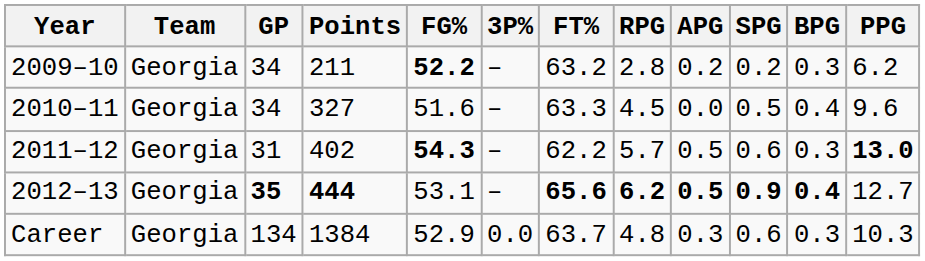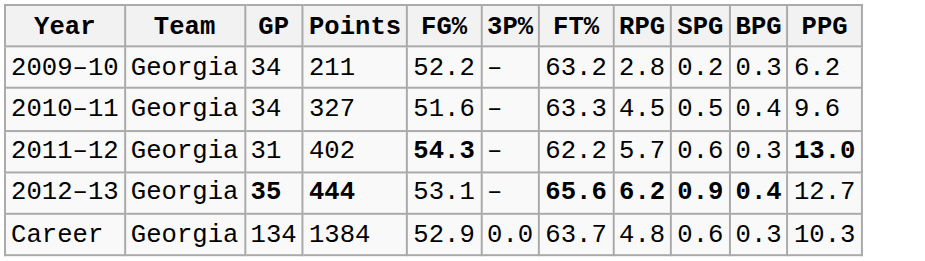 <table class="wikitable">
 <tr>
 <th>Year</th>
 <th>Team</th>
 <th>GP</th>
 <th>Points</th>
 <th>FG%</th>
 <th>3P%</th>
 <th>FT%</th>
 <th>RPG</th>
-<th>APG</th>
 <th>SPG</th>
 <th>BPG</th>
 <th>PPG</th>
 </tr>
 <tr>
 <td>2009–10</td>
 <td>Georgia</td>
 <td>34</td>
 <td>211</td>
-<td><strong>52.2</strong></td>
+<td>52.2</td>
 <td>–</td>
 <td>63.2</td>
 <td>2.8</td>
-<td>0.2</td>
 <td>0.2</td>
 <td>0.3</td>
 <td>6.2</td>
 </tr>
 <tr>
 <td>2010–11</td>
 <td>Georgia</td>
 <td>34</td>
 <td>327</td>
 <td>51.6</td>
 <td>–</td>
 <td>63.3</td>
 <td>4.5</td>
-<td>0.0</td>
 <td>0.5</td>
 <td>0.4</td>
 <td>9.6</td>
 </tr>
 <tr>
 <td>2011–12</td>
 <td>Georgia</td>
 <td>31</td>
 <td>402</td>
 <td><strong>54.3</strong></td>
 <td>–</td>
 <td>62.2</td>
 <td>5.7</td>
-<td>0.5</td>
 <td>0.6</td>
 <td>0.3</td>
 <td><strong>13.0</strong></td>
 </tr>
 <tr>
 <td>2012–13</td>
 <td>Georgia</td>
 <td><strong>35</strong></td>
 <td><strong>444</strong></td>
 <td>53.1</td>
 <td>–</td>
 <td><strong>65.6</strong></td>
 <td><strong>6.2</strong></td>
-<td><strong>0.5</strong></td>
 <td><strong>0.9</strong></td>
 <td><strong>0.4</strong></td>
 <td>12.7</td>
 </tr>
 <tr>
 <td>Career</td>
 <td>Georgia</td>
 <td>134</td>
 <td>1384</td>
 <td>52.9</td>
 <td>0.0</td>
 <td>63.7</td>
 <td>4.8</td>
-<td>0.3</td>
 <td>0.6</td>
 <td>0.3</td>
 <td>10.3</td>
 </tr>
 </table>
